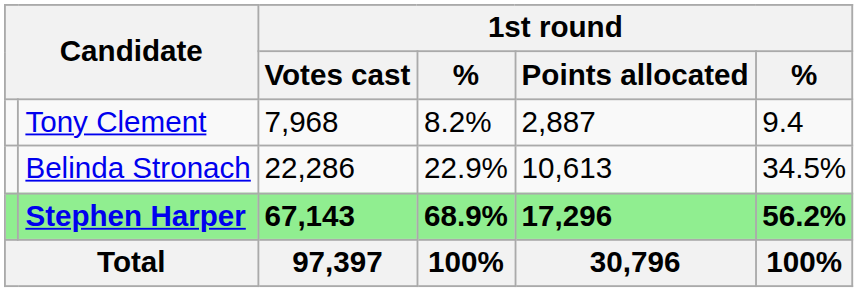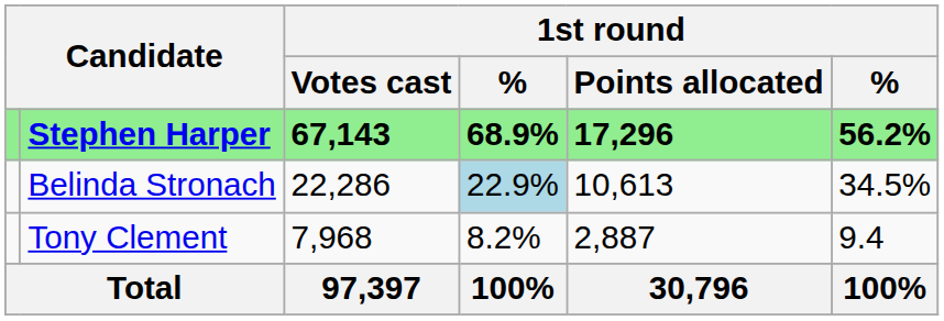 <table class="wikitable">
 <tr>
 <th colspan="2" rowspan="2">Candidate</th>
 <th colspan="4">1st round</th>
 </tr>
 <tr>
 <th>Votes cast</th>
 <th>%</th>
 <th>Points allocated</th>
 <th>%</th>
 </tr>
+<tr style="background:lightgreen;">
+<td></td>
+<td><strong><a href='#'>Stephen Harper</a></strong></td>
+<td><strong>67,143</strong></td>
+<td><strong>68.9%</strong></td>
+<td><strong>17,296</strong></td>
+<td><strong>56.2%</strong></td>
+</tr>
+<tr>
+<td></td>
+<td><a href='#'>Belinda Stronach</a></td>
+<td>22,286</td>
+<td style="background: lightblue;">22.9%</td>
+<td>10,613</td>
+<td>34.5%</td>
+</tr>
 <tr>
 <td></td>
 <td><a href='#'>Tony Clement</a></td>
 <td>7,968</td>
 <td>8.2%</td>
 <td>2,887</td>
 <td>9.4</td>
 </tr>
 <tr>
-<td></td>
-<td><a href='#'>Belinda Stronach</a></td>
-<td>22,286</td>
-<td>22.9%</td>
-<td>10,613</td>
-<td>34.5%</td>
-</tr>
-<tr style="background:lightgreen;">
-<td></td>
-<td><strong><a href='#'>Stephen Harper</a></strong></td>
-<td><strong>67,143</strong></td>
-<td><strong>68.9%</strong></td>
-<td><strong>17,296</strong></td>
-<td><strong>56.2%</strong></td>
-</tr>
-<tr>
 <th colspan="2">Total</th>
 <th align="right">97,397</th>
 <th align="right">100%</th>
 <th align="right">30,796</th>
 <th align="right">100%</th>
 </tr>
 </table>
